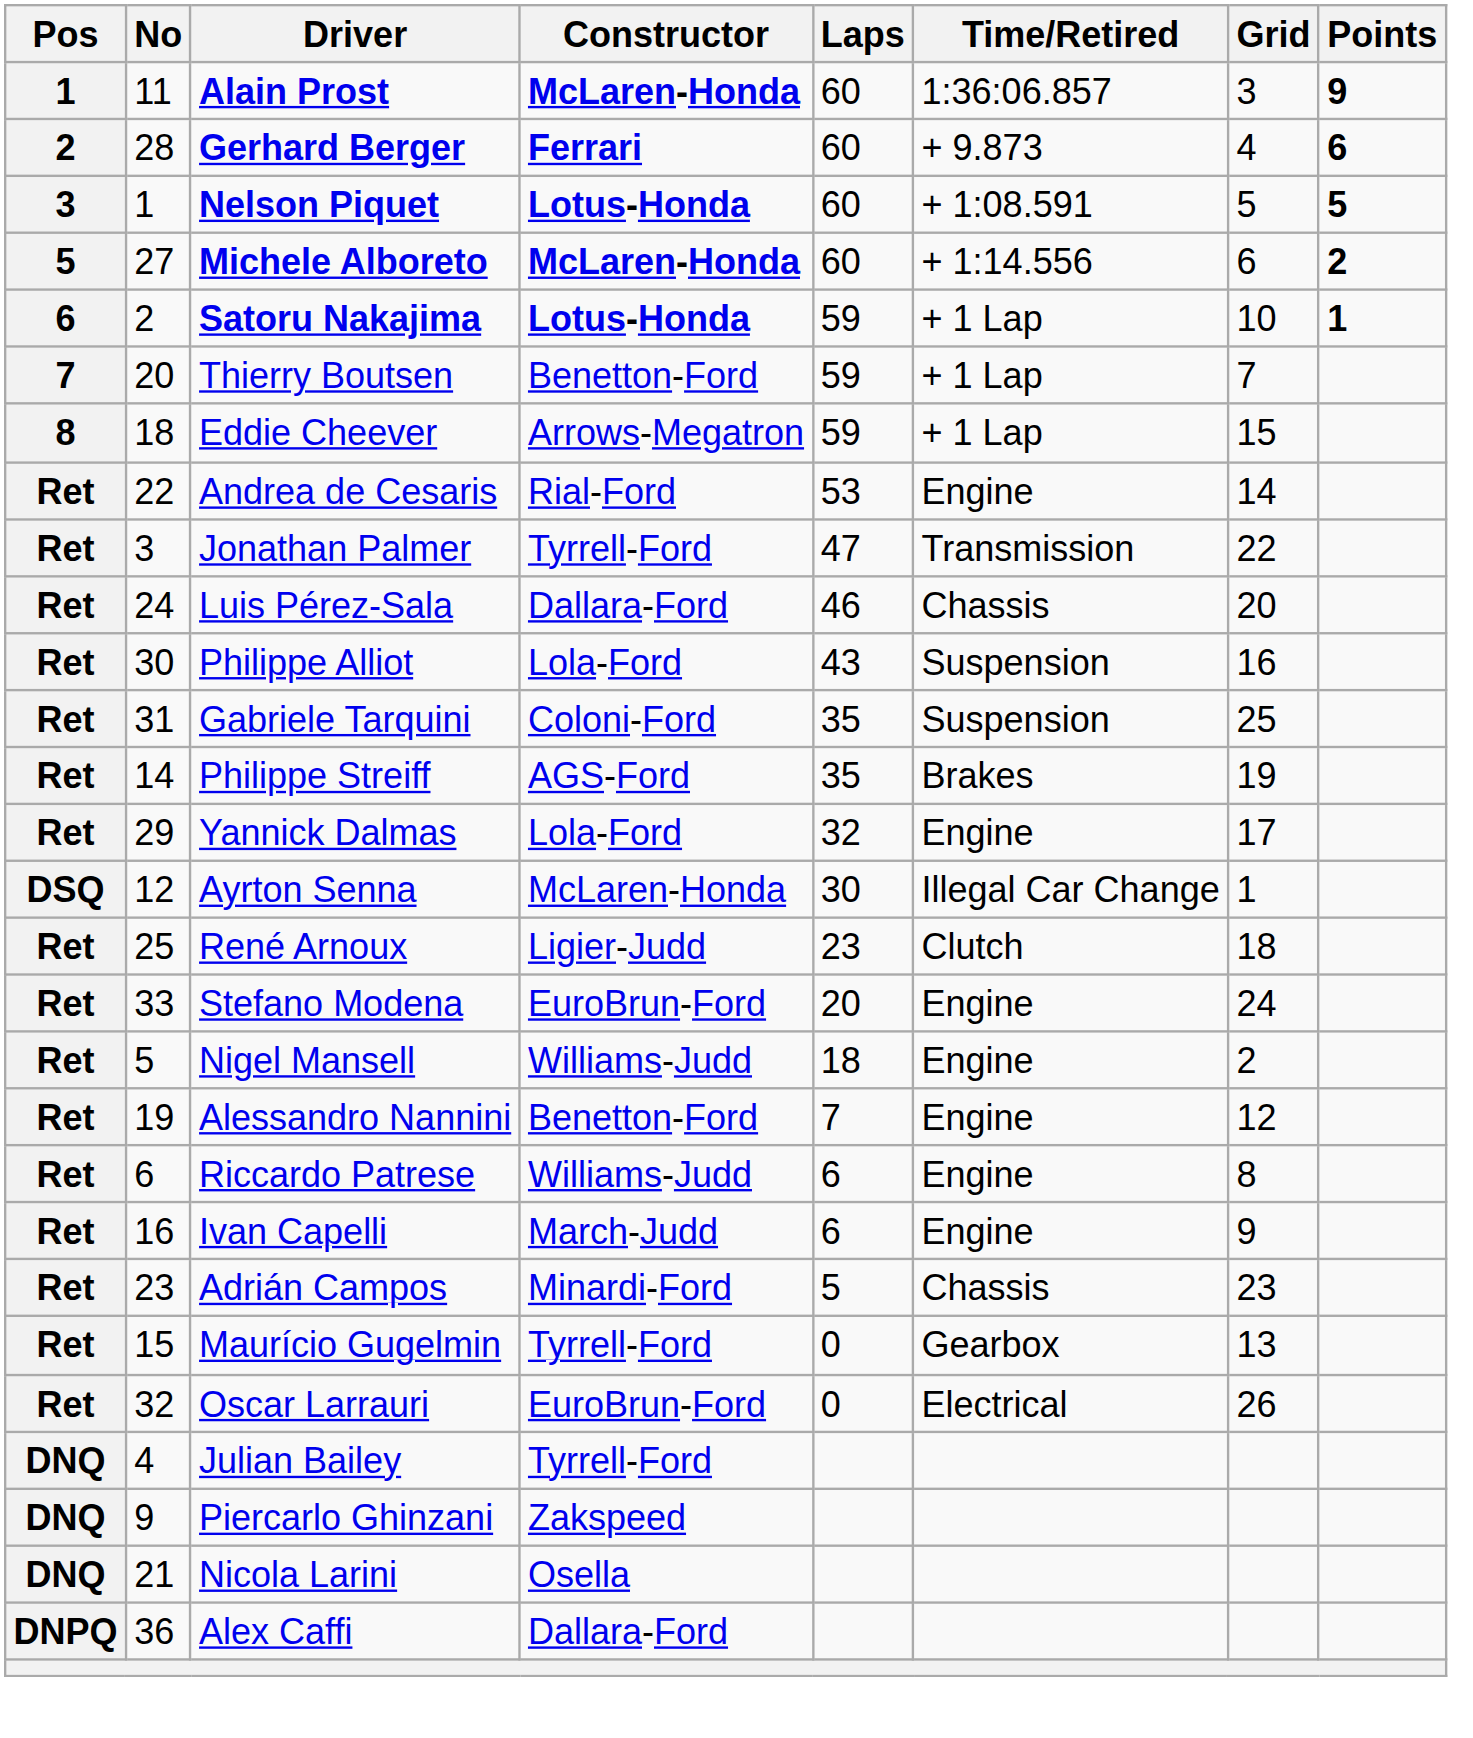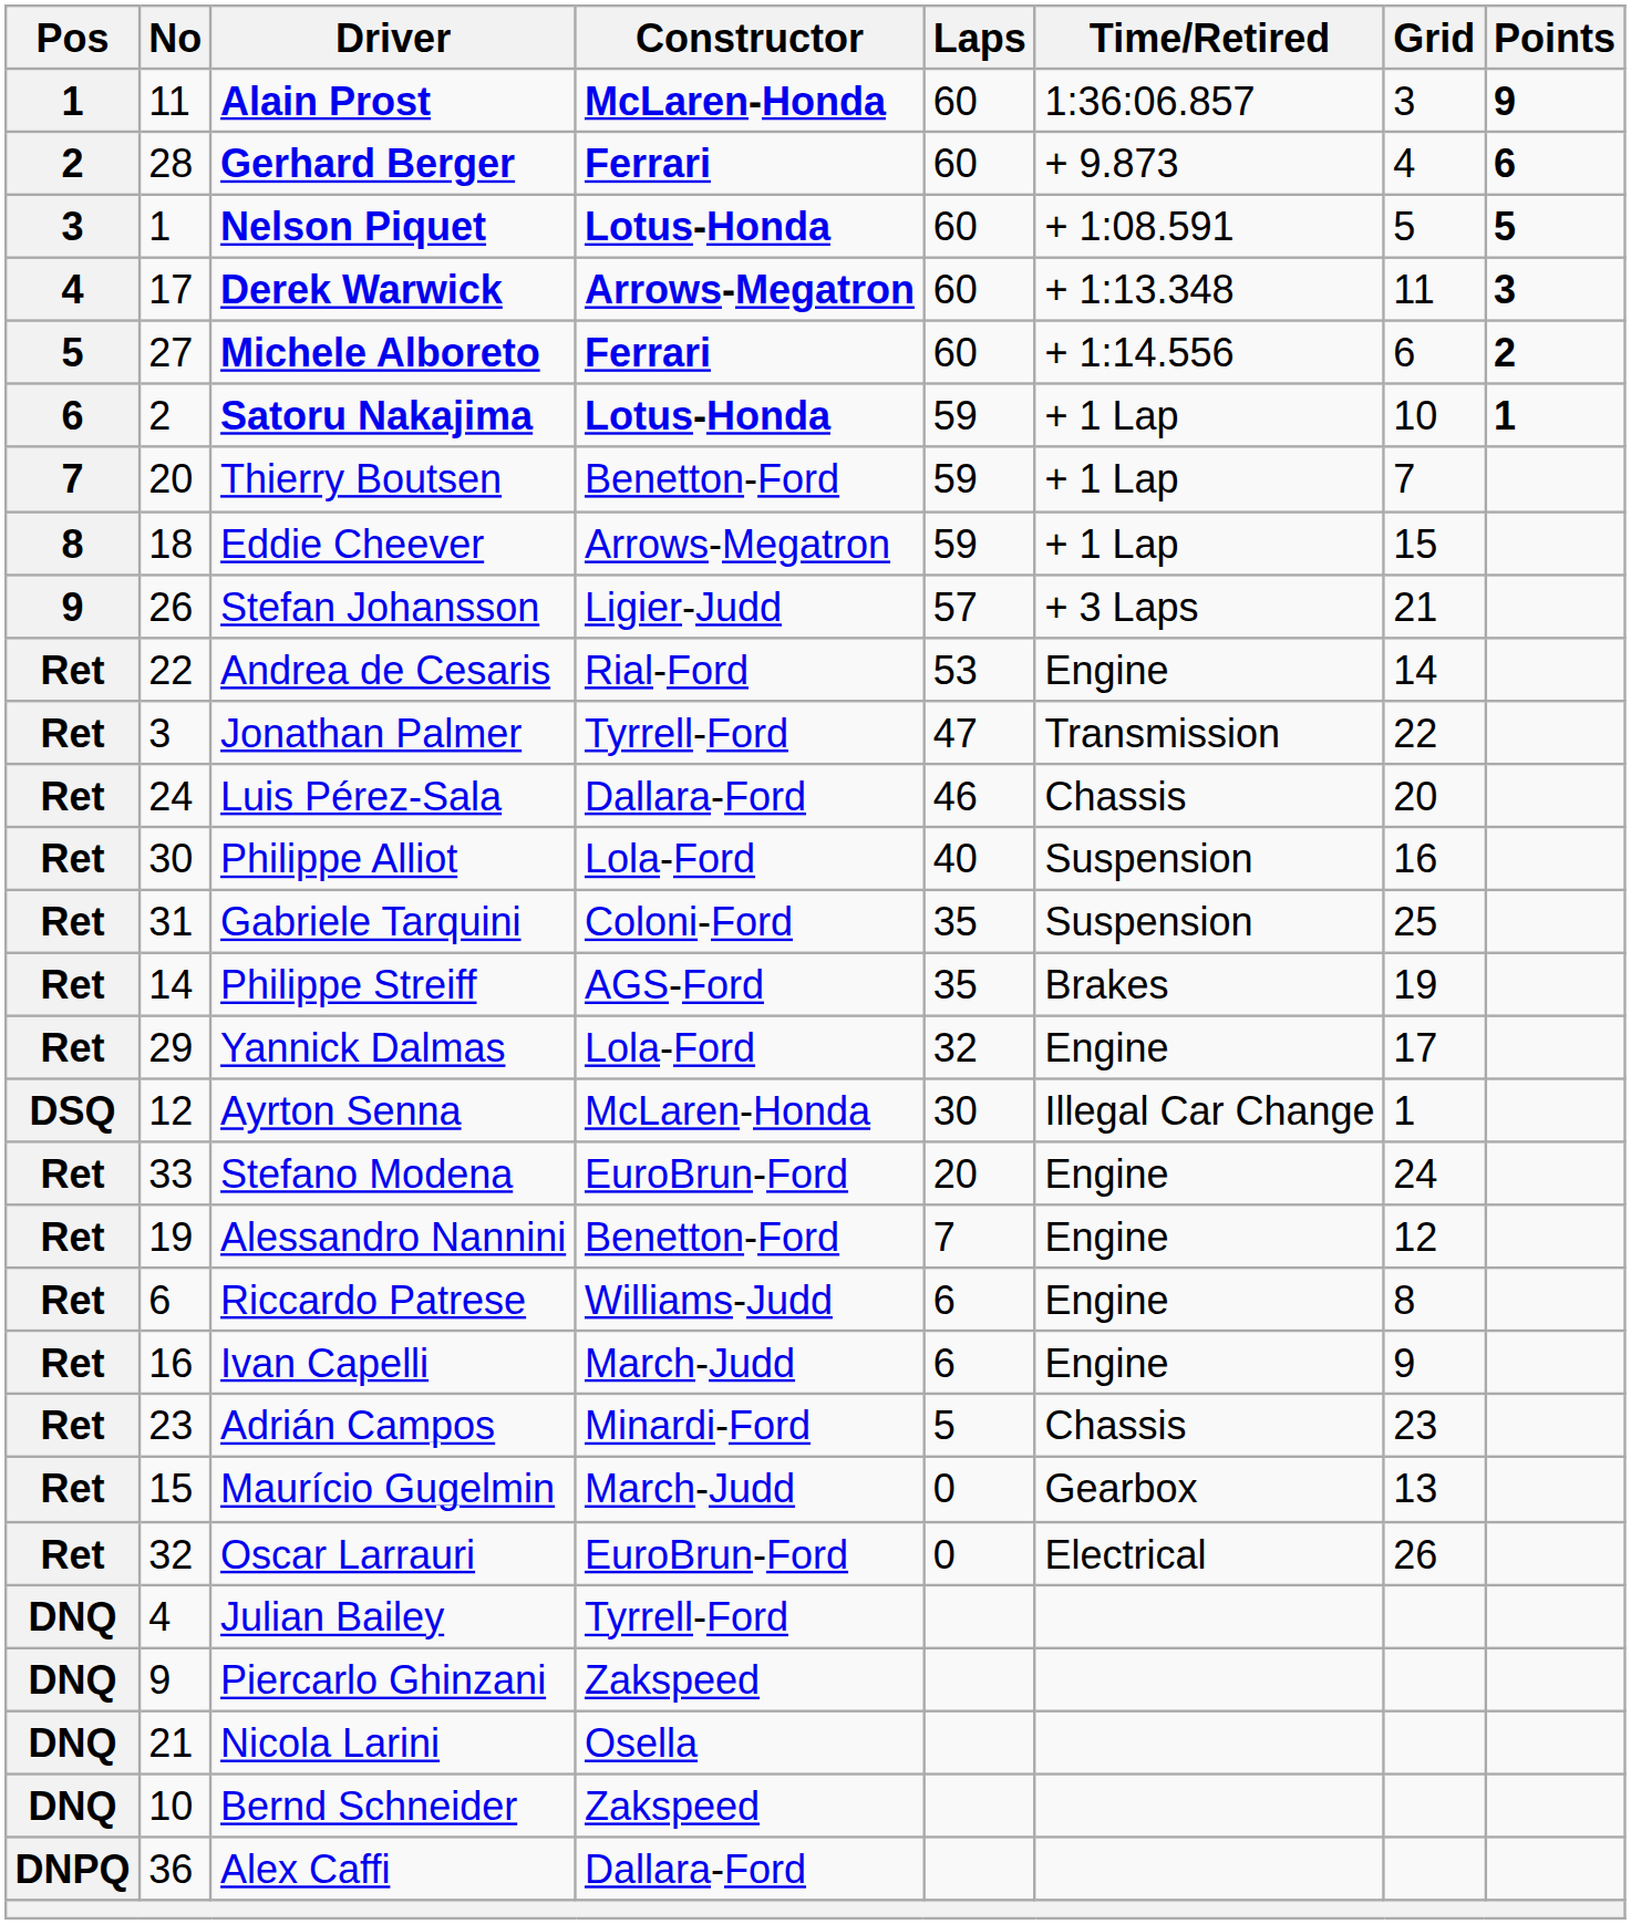 <table class="wikitable" style="font-size: 95%;">
 <tr>
 <th>Pos</th>
 <th>No</th>
 <th>Driver</th>
 <th>Constructor</th>
 <th>Laps</th>
 <th>Time/Retired</th>
 <th>Grid</th>
 <th>Points</th>
 </tr>
 <tr>
 <th>1</th>
 <td>11</td>
 <td> <strong><a href='#'>Alain Prost</a></strong></td>
 <td><strong><a href='#'>McLaren</a>-<a href='#'>Honda</a></strong></td>
 <td>60</td>
 <td>1:36:06.857</td>
 <td>3</td>
 <td><strong>9</strong></td>
 </tr>
 <tr>
 <th>2</th>
 <td>28</td>
 <td> <strong><a href='#'>Gerhard Berger</a></strong></td>
 <td><strong><a href='#'>Ferrari</a></strong></td>
 <td>60</td>
 <td>+ 9.873</td>
 <td>4</td>
 <td><strong>6</strong></td>
 </tr>
 <tr>
 <th>3</th>
 <td>1</td>
 <td> <strong><a href='#'>Nelson Piquet</a></strong></td>
 <td><strong><a href='#'>Lotus</a>-<a href='#'>Honda</a></strong></td>
 <td>60</td>
 <td>+ 1:08.591</td>
 <td>5</td>
 <td><strong>5</strong></td>
 </tr>
 <tr>
+<th>4</th>
+<td>17</td>
+<td> <strong><a href='#'>Derek Warwick</a></strong></td>
+<td><strong><a href='#'>Arrows</a>-<a href='#'>Megatron</a></strong></td>
+<td>60</td>
+<td>+ 1:13.348</td>
+<td>11</td>
+<td><strong>3</strong></td>
+</tr>
+<tr>
 <th>5</th>
 <td>27</td>
 <td> <strong><a href='#'>Michele Alboreto</a></strong></td>
-<td><strong><a href='#'>McLaren</a>-<a href='#'>Honda</a></strong></td>
+<td><strong><a href='#'>Ferrari</a></strong></td>
 <td>60</td>
 <td>+ 1:14.556</td>
 <td>6</td>
 <td><strong>2</strong></td>
 </tr>
 <tr>
 <th>6</th>
 <td>2</td>
 <td> <strong><a href='#'>Satoru Nakajima</a></strong></td>
 <td><strong><a href='#'>Lotus</a>-<a href='#'>Honda</a></strong></td>
 <td>59</td>
 <td>+ 1 Lap</td>
 <td>10</td>
 <td><strong>1</strong></td>
 </tr>
 <tr>
 <th>7</th>
 <td>20</td>
 <td> <a href='#'>Thierry Boutsen</a></td>
 <td><a href='#'>Benetton</a>-<a href='#'>Ford</a></td>
 <td>59</td>
 <td>+ 1 Lap</td>
 <td>7</td>
 <td></td>
 </tr>
 <tr>
 <th>8</th>
 <td>18</td>
 <td> <a href='#'>Eddie Cheever</a></td>
 <td><a href='#'>Arrows</a>-<a href='#'>Megatron</a></td>
 <td>59</td>
 <td>+ 1 Lap</td>
 <td>15</td>
+<td></td>
+</tr>
+<tr>
+<th>9</th>
+<td>26</td>
+<td> <a href='#'>Stefan Johansson</a></td>
+<td><a href='#'>Ligier</a>-<a href='#'>Judd</a></td>
+<td>57</td>
+<td>+ 3 Laps</td>
+<td>21</td>
 <td></td>
 </tr>
 <tr>
 <th>Ret</th>
 <td>22</td>
 <td> <a href='#'>Andrea de Cesaris</a></td>
 <td><a href='#'>Rial</a>-<a href='#'>Ford</a></td>
 <td>53</td>
 <td>Engine</td>
 <td>14</td>
 <td></td>
 </tr>
 <tr>
 <th>Ret</th>
 <td>3</td>
 <td> <a href='#'>Jonathan Palmer</a></td>
 <td><a href='#'>Tyrrell</a>-<a href='#'>Ford</a></td>
 <td>47</td>
 <td>Transmission</td>
 <td>22</td>
 <td></td>
 </tr>
 <tr>
 <th>Ret</th>
 <td>24</td>
 <td> <a href='#'>Luis Pérez-Sala</a></td>
 <td><a href='#'>Dallara</a>-<a href='#'>Ford</a></td>
 <td>46</td>
 <td>Chassis</td>
 <td>20</td>
 <td></td>
 </tr>
 <tr>
 <th>Ret</th>
 <td>30</td>
 <td> <a href='#'>Philippe Alliot</a></td>
 <td><a href='#'>Lola</a>-<a href='#'>Ford</a></td>
-<td>43</td>
+<td>40</td>
 <td>Suspension</td>
 <td>16</td>
 <td></td>
 </tr>
 <tr>
 <th>Ret</th>
 <td>31</td>
 <td> <a href='#'>Gabriele Tarquini</a></td>
 <td><a href='#'>Coloni</a>-<a href='#'>Ford</a></td>
 <td>35</td>
 <td>Suspension</td>
 <td>25</td>
 <td></td>
 </tr>
 <tr>
 <th>Ret</th>
 <td>14</td>
 <td> <a href='#'>Philippe Streiff</a></td>
 <td><a href='#'>AGS</a>-<a href='#'>Ford</a></td>
 <td>35</td>
 <td>Brakes</td>
 <td>19</td>
 <td></td>
 </tr>
 <tr>
 <th>Ret</th>
 <td>29</td>
 <td> <a href='#'>Yannick Dalmas</a></td>
 <td><a href='#'>Lola</a>-<a href='#'>Ford</a></td>
 <td>32</td>
 <td>Engine</td>
 <td>17</td>
 <td></td>
 </tr>
 <tr>
 <th>DSQ</th>
 <td>12</td>
 <td> <a href='#'>Ayrton Senna</a></td>
 <td><a href='#'>McLaren</a>-<a href='#'>Honda</a></td>
 <td>30</td>
 <td>Illegal Car Change</td>
 <td>1</td>
 <td></td>
 </tr>
 <tr>
 <th>Ret</th>
-<td>25</td>
-<td> <a href='#'>René Arnoux</a></td>
-<td><a href='#'>Ligier</a>-<a href='#'>Judd</a></td>
-<td>23</td>
-<td>Clutch</td>
-<td>18</td>
-<td></td>
-</tr>
-<tr>
-<th>Ret</th>
 <td>33</td>
 <td> <a href='#'>Stefano Modena</a></td>
 <td><a href='#'>EuroBrun</a>-<a href='#'>Ford</a></td>
 <td>20</td>
 <td>Engine</td>
 <td>24</td>
-<td></td>
-</tr>
-<tr>
-<th>Ret</th>
-<td>5</td>
-<td> <a href='#'>Nigel Mansell</a></td>
-<td><a href='#'>Williams</a>-<a href='#'>Judd</a></td>
-<td>18</td>
-<td>Engine</td>
-<td>2</td>
 <td></td>
 </tr>
 <tr>
 <th>Ret</th>
 <td>19</td>
 <td> <a href='#'>Alessandro Nannini</a></td>
 <td><a href='#'>Benetton</a>-<a href='#'>Ford</a></td>
 <td>7</td>
 <td>Engine</td>
 <td>12</td>
 <td></td>
 </tr>
 <tr>
 <th>Ret</th>
 <td>6</td>
 <td> <a href='#'>Riccardo Patrese</a></td>
 <td><a href='#'>Williams</a>-<a href='#'>Judd</a></td>
 <td>6</td>
 <td>Engine</td>
 <td>8</td>
 <td></td>
 </tr>
 <tr>
 <th>Ret</th>
 <td>16</td>
 <td> <a href='#'>Ivan Capelli</a></td>
 <td><a href='#'>March</a>-<a href='#'>Judd</a></td>
 <td>6</td>
 <td>Engine</td>
 <td>9</td>
 <td></td>
 </tr>
 <tr>
 <th>Ret</th>
 <td>23</td>
 <td> <a href='#'>Adrián Campos</a></td>
 <td><a href='#'>Minardi</a>-<a href='#'>Ford</a></td>
 <td>5</td>
 <td>Chassis</td>
 <td>23</td>
 <td></td>
 </tr>
 <tr>
 <th>Ret</th>
 <td>15</td>
 <td> <a href='#'>Maurício Gugelmin</a></td>
-<td><a href='#'>Tyrrell</a>-<a href='#'>Ford</a></td>
+<td><a href='#'>March</a>-<a href='#'>Judd</a></td>
 <td>0</td>
 <td>Gearbox</td>
 <td>13</td>
 <td></td>
 </tr>
 <tr>
 <th>Ret</th>
 <td>32</td>
 <td> <a href='#'>Oscar Larrauri</a></td>
 <td><a href='#'>EuroBrun</a>-<a href='#'>Ford</a></td>
 <td>0</td>
 <td>Electrical</td>
 <td>26</td>
 <td></td>
 </tr>
 <tr>
 <th>DNQ</th>
 <td>4</td>
 <td> <a href='#'>Julian Bailey</a></td>
 <td><a href='#'>Tyrrell</a>-<a href='#'>Ford</a></td>
 <td></td>
 <td></td>
 <td></td>
 <td></td>
 </tr>
 <tr>
 <th>DNQ</th>
 <td>9</td>
 <td> <a href='#'>Piercarlo Ghinzani</a></td>
 <td><a href='#'>Zakspeed</a></td>
 <td></td>
 <td></td>
 <td></td>
 <td></td>
 </tr>
 <tr>
 <th>DNQ</th>
 <td>21</td>
 <td> <a href='#'>Nicola Larini</a></td>
 <td><a href='#'>Osella</a></td>
 <td></td>
 <td></td>
 <td></td>
 <td></td>
 </tr>
 <tr>
+<th>DNQ</th>
+<td>10</td>
+<td> <a href='#'>Bernd Schneider</a></td>
+<td><a href='#'>Zakspeed</a></td>
+<td></td>
+<td></td>
+<td></td>
+<td></td>
+</tr>
+<tr>
 <th>DNPQ</th>
 <td>36</td>
 <td> <a href='#'>Alex Caffi</a></td>
 <td><a href='#'>Dallara</a>-<a href='#'>Ford</a></td>
 <td></td>
 <td></td>
 <td></td>
 <td></td>
 </tr>
 <tr>
 <th colspan="8"></th>
 </tr>
 </table>
